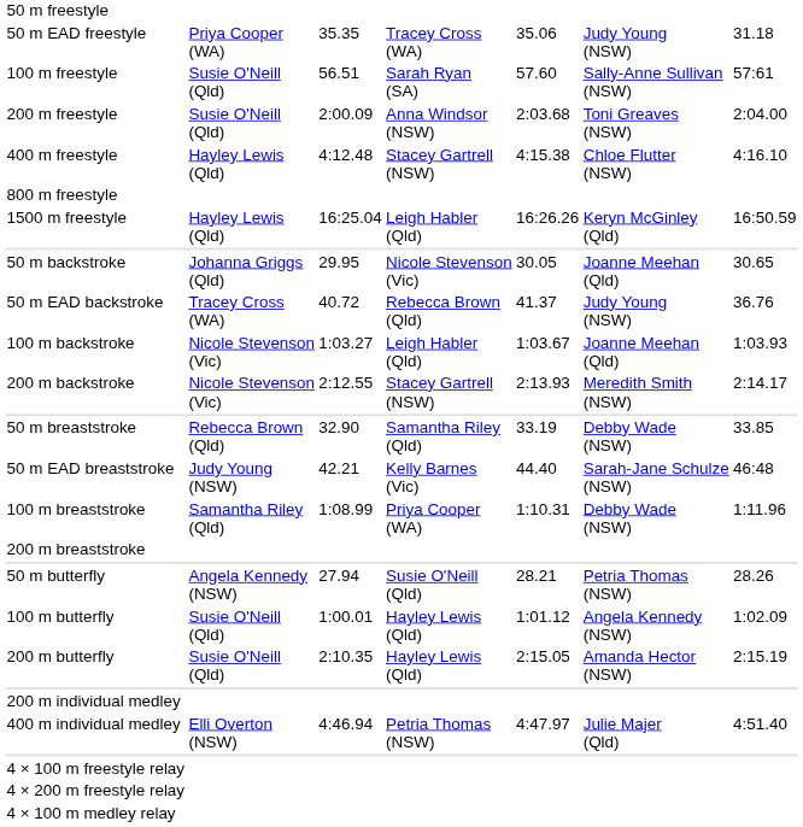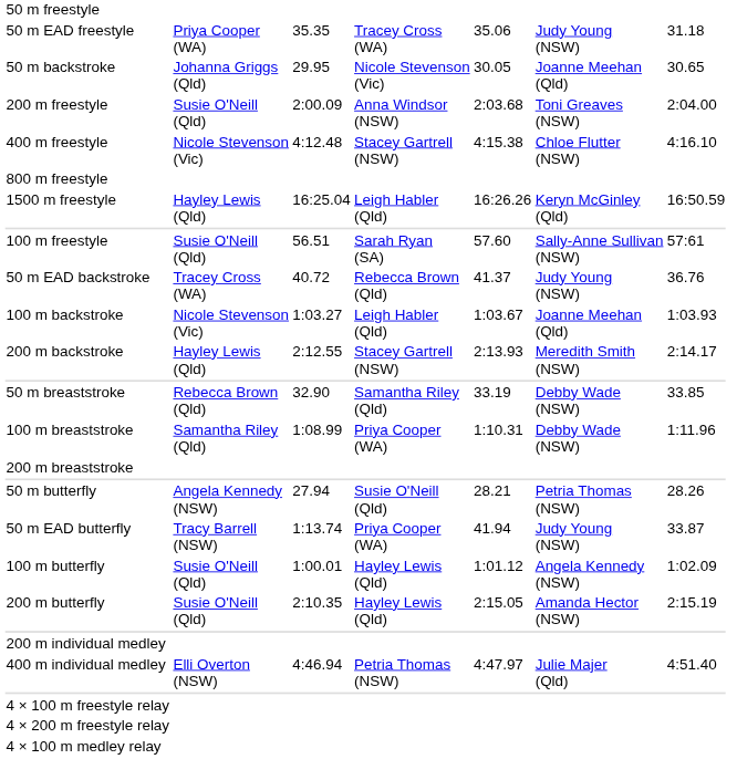 <table>
 <tr valign="top">
 <td>50 m freestyle</td>
 <td><br></td>
 <td><br></td>
 <td><br></td>
 <td><br></td>
 <td><br></td>
 <td><br></td>
 </tr>
 <tr valign="top">
 <td>50 m EAD freestyle</td>
 <td><a href='#'>Priya Cooper</a><br> (WA)</td>
 <td>35.35<br></td>
 <td><a href='#'>Tracey Cross</a><br> (WA)</td>
 <td>35.06<br></td>
 <td><a href='#'>Judy Young</a><br> (NSW)</td>
 <td>31.18<br></td>
 </tr>
 <tr valign="top">
-<td>100 m freestyle</td>
-<td><a href='#'>Susie O'Neill</a><br> (Qld)</td>
-<td>56.51<br></td>
-<td><a href='#'>Sarah Ryan</a><br> (SA)</td>
-<td>57.60<br></td>
-<td><a href='#'>Sally-Anne Sullivan</a><br> (NSW)</td>
-<td>57:61<br></td>
+<td>50 m backstroke</td>
+<td><a href='#'>Johanna Griggs</a><br> (Qld)</td>
+<td>29.95<br></td>
+<td><a href='#'>Nicole Stevenson</a><br> (Vic)</td>
+<td>30.05<br></td>
+<td><a href='#'>Joanne Meehan</a><br> (Qld)</td>
+<td>30.65<br></td>
 </tr>
 <tr valign="top">
 <td>200 m freestyle</td>
 <td><a href='#'>Susie O'Neill</a><br> (Qld)</td>
 <td>2:00.09<br></td>
 <td><a href='#'>Anna Windsor</a><br> (NSW)</td>
 <td>2:03.68<br></td>
 <td><a href='#'>Toni Greaves</a><br> (NSW)</td>
 <td>2:04.00<br></td>
 </tr>
 <tr valign="top">
 <td>400 m freestyle</td>
-<td><a href='#'>Hayley Lewis</a><br> (Qld)</td>
+<td><a href='#'>Nicole Stevenson</a><br> (Vic)</td>
 <td>4:12.48<br></td>
 <td><a href='#'>Stacey Gartrell</a><br> (NSW)</td>
 <td>4:15.38<br></td>
 <td><a href='#'>Chloe Flutter</a><br> (NSW)</td>
 <td>4:16.10<br></td>
 </tr>
 <tr valign="top">
 <td>800 m freestyle</td>
 <td><br></td>
 <td><br></td>
 <td><br></td>
 <td><br></td>
 <td><br></td>
 <td><br></td>
 </tr>
 <tr valign="top">
 <td>1500 m freestyle</td>
 <td><a href='#'>Hayley Lewis</a><br> (Qld)</td>
 <td>16:25.04<br></td>
 <td><a href='#'>Leigh Habler</a><br> (Qld)</td>
 <td>16:26.26<br></td>
 <td><a href='#'>Keryn McGinley</a> <br> (Qld)</td>
 <td>16:50.59<br></td>
 </tr>
 <tr bgcolor=#DDDDDD>
 <td colspan=7></td>
 </tr>
 <tr valign="top">
-<td>50 m backstroke</td>
-<td><a href='#'>Johanna Griggs</a><br> (Qld)</td>
-<td>29.95<br></td>
-<td><a href='#'>Nicole Stevenson</a><br> (Vic)</td>
-<td>30.05<br></td>
-<td><a href='#'>Joanne Meehan</a><br> (Qld)</td>
-<td>30.65<br></td>
+<td>100 m freestyle</td>
+<td><a href='#'>Susie O'Neill</a><br> (Qld)</td>
+<td>56.51<br></td>
+<td><a href='#'>Sarah Ryan</a><br> (SA)</td>
+<td>57.60<br></td>
+<td><a href='#'>Sally-Anne Sullivan</a><br> (NSW)</td>
+<td>57:61<br></td>
 </tr>
 <tr valign="top">
 <td>50 m EAD backstroke</td>
 <td><a href='#'>Tracey Cross</a><br> (WA)</td>
 <td>40.72<br></td>
 <td><a href='#'>Rebecca Brown</a><br> (Qld)</td>
 <td>41.37<br></td>
 <td><a href='#'>Judy Young</a><br> (NSW)</td>
 <td>36.76<br></td>
 </tr>
 <tr valign="top">
 <td>100 m backstroke</td>
 <td><a href='#'>Nicole Stevenson</a><br> (Vic)</td>
 <td>1:03.27<br></td>
 <td><a href='#'>Leigh Habler</a><br> (Qld)</td>
 <td>1:03.67<br></td>
 <td><a href='#'>Joanne Meehan</a><br> (Qld)</td>
 <td>1:03.93<br></td>
 </tr>
 <tr valign="top">
 <td>200 m backstroke</td>
-<td><a href='#'>Nicole Stevenson</a><br> (Vic)</td>
+<td><a href='#'>Hayley Lewis</a><br> (Qld)</td>
 <td>2:12.55<br></td>
 <td><a href='#'>Stacey Gartrell</a><br> (NSW)</td>
 <td>2:13.93<br></td>
 <td><a href='#'>Meredith Smith</a><br> (NSW)</td>
 <td>2:14.17<br></td>
 </tr>
 <tr bgcolor=#DDDDDD>
 <td colspan=7></td>
 </tr>
 <tr valign="top">
 <td>50 m breaststroke</td>
 <td><a href='#'>Rebecca Brown</a><br> (Qld)</td>
 <td>32.90<br></td>
 <td><a href='#'>Samantha Riley</a><br> (Qld)</td>
 <td>33.19<br></td>
 <td><a href='#'>Debby Wade</a><br> (NSW)</td>
 <td>33.85<br></td>
-</tr>
-<tr valign="top">
-<td>50 m EAD breaststroke</td>
-<td><a href='#'>Judy Young</a><br> (NSW)</td>
-<td>42.21<br></td>
-<td><a href='#'>Kelly Barnes</a><br> (Vic)</td>
-<td>44.40<br></td>
-<td><a href='#'>Sarah-Jane Schulze</a><br> (NSW)</td>
-<td>46:48<br></td>
 </tr>
 <tr valign="top">
 <td>100 m breaststroke</td>
 <td><a href='#'>Samantha Riley</a><br> (Qld)</td>
 <td>1:08.99<br></td>
 <td><a href='#'>Priya Cooper</a><br> (WA)</td>
 <td>1:10.31<br></td>
 <td><a href='#'>Debby Wade</a><br> (NSW)</td>
 <td>1:11.96<br></td>
 </tr>
 <tr valign="top">
 <td>200 m breaststroke</td>
 <td><br></td>
 <td><br></td>
 <td><br></td>
 <td><br></td>
 <td><br></td>
 <td><br></td>
 </tr>
 <tr bgcolor=#DDDDDD>
 <td colspan=7></td>
 </tr>
 <tr valign="top">
 <td>50 m butterfly</td>
 <td><a href='#'>Angela Kennedy</a><br> (NSW)</td>
 <td>27.94<br></td>
 <td><a href='#'>Susie O'Neill</a><br> (Qld)</td>
 <td>28.21<br></td>
 <td><a href='#'>Petria Thomas</a><br> (NSW)</td>
 <td>28.26<br></td>
+</tr>
+<tr valign="top">
+<td>50 m EAD butterfly</td>
+<td><a href='#'>Tracy Barrell</a><br> (NSW)</td>
+<td>1:13.74<br></td>
+<td><a href='#'>Priya Cooper</a><br> (WA)</td>
+<td>41.94<br></td>
+<td><a href='#'>Judy Young</a><br> (NSW)</td>
+<td>33.87<br></td>
 </tr>
 <tr valign="top">
 <td>100 m butterfly</td>
 <td><a href='#'>Susie O'Neill</a><br> (Qld)</td>
 <td>1:00.01<br></td>
 <td><a href='#'>Hayley Lewis</a><br> (Qld)</td>
 <td>1:01.12<br></td>
 <td><a href='#'>Angela Kennedy</a><br> (NSW)</td>
 <td>1:02.09<br></td>
 </tr>
 <tr valign="top">
 <td>200 m butterfly</td>
 <td><a href='#'>Susie O'Neill</a><br> (Qld)</td>
 <td>2:10.35<br></td>
 <td><a href='#'>Hayley Lewis</a><br> (Qld)</td>
 <td>2:15.05<br></td>
 <td><a href='#'>Amanda Hector</a><br> (NSW)</td>
 <td>2:15.19<br></td>
 </tr>
 <tr bgcolor=#DDDDDD>
 <td colspan=7></td>
 </tr>
 <tr valign="top">
 <td>200 m individual medley</td>
 <td><br></td>
 <td><br></td>
 <td><br></td>
 <td><br></td>
 <td><br></td>
 <td><br></td>
 </tr>
 <tr valign="top">
 <td>400 m individual medley</td>
 <td><a href='#'>Elli Overton</a><br> (NSW)</td>
 <td>4:46.94<br></td>
 <td><a href='#'>Petria Thomas</a><br> (NSW)</td>
 <td>4:47.97<br></td>
 <td><a href='#'>Julie Majer</a><br> (Qld)</td>
 <td>4:51.40<br></td>
 </tr>
 <tr bgcolor=#DDDDDD>
 <td colspan=7></td>
 </tr>
 <tr valign="top">
 <td>4 × 100 m freestyle relay</td>
 <td><br></td>
 <td><br></td>
 <td><br></td>
 <td><br></td>
 <td><br></td>
 <td><br></td>
 </tr>
 <tr valign="top">
 <td>4 × 200 m freestyle relay</td>
 <td><br></td>
 <td><br></td>
 <td><br></td>
 <td><br></td>
 <td><br></td>
 <td><br></td>
 </tr>
 <tr valign="top">
 <td>4 × 100 m medley relay</td>
 <td><br></td>
 <td><br></td>
 <td><br></td>
 <td><br></td>
 <td><br></td>
 <td><br></td>
 </tr>
 <tr valign="top">
 </tr>
 </table>
